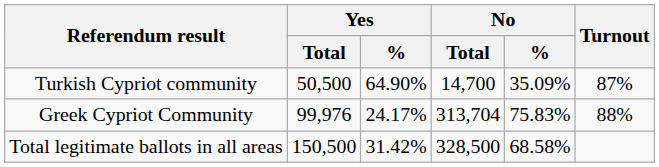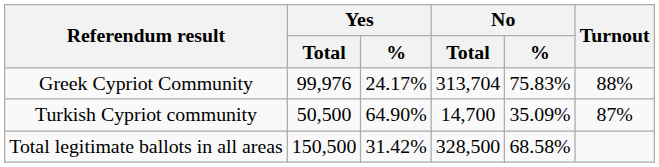 <table class="wikitable">
 <tr style="text-align:center;">
 <th rowspan=2>Referendum result</th>
 <th colspan=2>Yes</th>
 <th colspan=2>No</th>
 <th rowspan=2>Turnout</th>
 </tr>
 <tr>
 <th>Total</th>
 <th>%</th>
 <th>Total</th>
 <th>%</th>
 </tr>
 <tr style="text-align:center;">
+<td>Greek Cypriot Community</td>
+<td>99,976</td>
+<td>24.17%</td>
+<td>313,704</td>
+<td>75.83%</td>
+<td>88%</td>
+</tr>
+<tr style="text-align:center;">
 <td>Turkish Cypriot community</td>
 <td>50,500</td>
 <td>64.90%</td>
 <td>14,700</td>
 <td>35.09%</td>
 <td>87%</td>
-</tr>
-<tr style="text-align:center;">
-<td>Greek Cypriot Community</td>
-<td>99,976</td>
-<td>24.17%</td>
-<td>313,704</td>
-<td>75.83%</td>
-<td>88%</td>
 </tr>
 <tr style="text-align:center;">
 <td>Total legitimate ballots in all areas</td>
 <td>150,500</td>
 <td>31.42%</td>
 <td>328,500</td>
 <td>68.58%</td>
 <td></td>
 </tr>
 </table>
